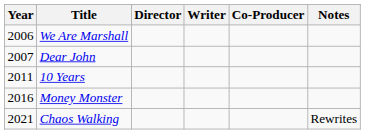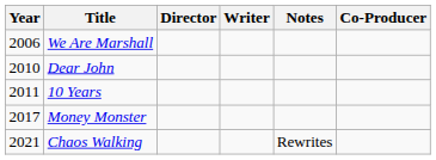 <table class="wikitable">
 <tr>
 <th>Year</th>
 <th>Title</th>
 <th>Director</th>
 <th>Writer</th>
+<th>Notes</th>
 <th>Co-Producer</th>
-<th>Notes</th>
 </tr>
 <tr>
 <td>2006</td>
 <td><em><a href='#'>We Are Marshall</a></em></td>
 <td></td>
 <td></td>
 <td></td>
 <td></td>
 </tr>
 <tr>
-<td>2007</td>
+<td>2010</td>
 <td><em><a href='#'>Dear John</a></em></td>
 <td></td>
 <td></td>
 <td></td>
 <td></td>
 </tr>
 <tr>
 <td>2011</td>
 <td><em><a href='#'>10 Years</a></em></td>
 <td></td>
 <td></td>
 <td></td>
 <td></td>
 </tr>
 <tr>
-<td>2016</td>
+<td>2017</td>
 <td><em><a href='#'>Money Monster</a></em></td>
 <td></td>
 <td></td>
 <td></td>
 <td></td>
 </tr>
 <tr>
 <td>2021</td>
 <td><em><a href='#'>Chaos Walking</a></em></td>
 <td></td>
 <td></td>
+<td>Rewrites</td>
 <td></td>
-<td>Rewrites</td>
 </tr>
 </table>
